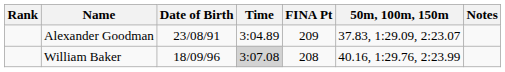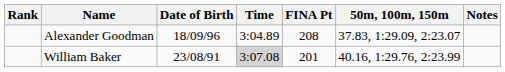 <table class="wikitable sortable" style="text-align:center">
 <tr>
 <th>Rank</th>
 <th>Name</th>
 <th>Date of Birth</th>
 <th>Time</th>
 <th>FINA Pt</th>
 <th>50m, 100m, 150m</th>
 <th>Notes</th>
 </tr>
 <tr>
 <td></td>
 <td align=left> Alexander Goodman</td>
-<td>23/08/91</td>
+<td>18/09/96</td>
 <td>3:04.89</td>
-<td>209</td>
+<td>208</td>
 <td>37.83, 1:29.09, 2:23.07</td>
 <td></td>
 </tr>
 <tr>
 <td></td>
 <td align=left> William Baker</td>
-<td>18/09/96</td>
+<td>23/08/91</td>
 <td style="background: lightgrey;">3:07.08</td>
-<td>208</td>
+<td>201</td>
 <td>40.16, 1:29.76, 2:23.99</td>
 <td></td>
 </tr>
 </table>
